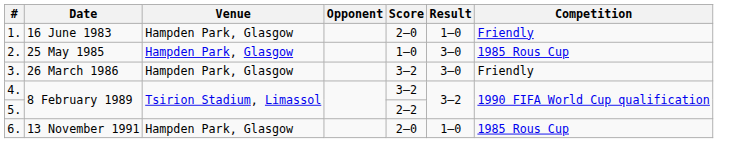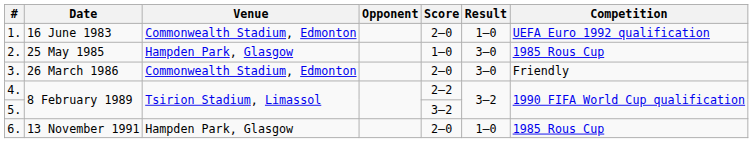 <table class="wikitable">
 <tr>
 <th>#</th>
 <th>Date</th>
 <th>Venue</th>
 <th>Opponent</th>
 <th>Score</th>
 <th>Result</th>
 <th>Competition</th>
 </tr>
 <tr>
 <td>1.</td>
 <td>16 June 1983</td>
-<td>Hampden Park, Glasgow</td>
+<td><a href='#'>Commonwealth Stadium</a>, <a href='#'>Edmonton</a></td>
 <td></td>
 <td align=center>2–0</td>
 <td align=center>1–0</td>
-<td><a href='#'>Friendly</a></td>
+<td><a href='#'>UEFA Euro 1992 qualification</a></td>
 </tr>
 <tr>
 <td>2.</td>
 <td>25 May 1985</td>
 <td><a href='#'>Hampden Park</a>, <a href='#'>Glasgow</a></td>
 <td></td>
 <td align=center>1–0</td>
 <td align=center>3–0</td>
 <td><a href='#'>1985 Rous Cup</a></td>
 </tr>
 <tr>
 <td>3.</td>
 <td>26 March 1986</td>
-<td>Hampden Park, Glasgow</td>
+<td><a href='#'>Commonwealth Stadium</a>, <a href='#'>Edmonton</a></td>
 <td></td>
-<td align=center>3–2</td>
+<td align=center>2–0</td>
 <td align=center>3–0</td>
 <td>Friendly</td>
 </tr>
 <tr>
 <td>4.</td>
 <td rowspan="2">8 February 1989</td>
 <td rowspan="2"><a href='#'>Tsirion Stadium</a>, <a href='#'>Limassol</a></td>
 <td rowspan="2"></td>
-<td align=center>3–2</td>
+<td align=center>2–2</td>
 <td align=center rowspan="2">3–2</td>
 <td rowspan="2"><a href='#'>1990 FIFA World Cup qualification</a></td>
 </tr>
 <tr>
 <td>5.</td>
-<td align=center>2–2</td>
+<td align=center>3–2</td>
 </tr>
 <tr>
 <td>6.</td>
 <td>13 November 1991</td>
 <td>Hampden Park, Glasgow</td>
 <td></td>
 <td align=center>2–0</td>
 <td align=center>1–0</td>
 <td><a href='#'>1985 Rous Cup</a></td>
 </tr>
 </table>
